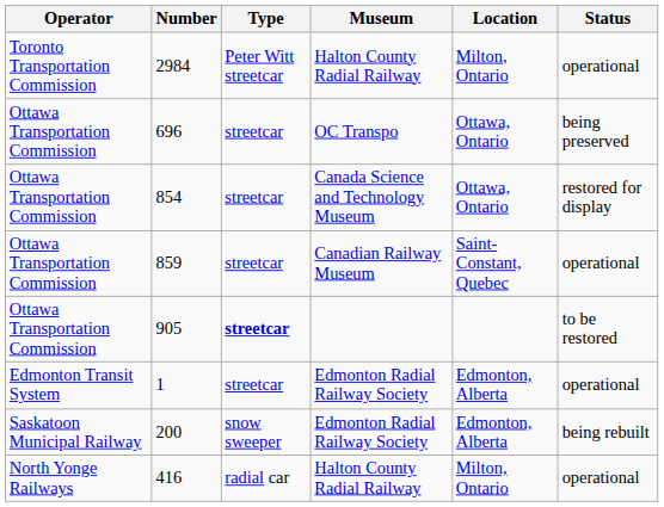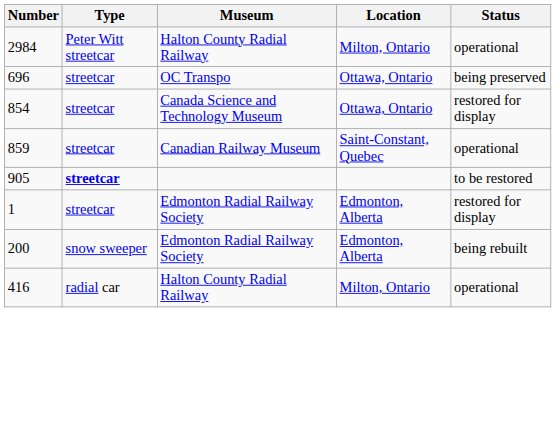 <table class="wikitable sortable">
 <tr>
-<th>Operator</th>
 <th>Number</th>
 <th>Type</th>
 <th>Museum</th>
 <th>Location</th>
 <th>Status</th>
 </tr>
 <tr>
-<td><a href='#'>Toronto Transportation Commission</a></td>
 <td>2984</td>
 <td><a href='#'>Peter Witt streetcar</a></td>
 <td><a href='#'>Halton County Radial Railway</a></td>
 <td><a href='#'>Milton, Ontario</a></td>
 <td>operational</td>
 </tr>
 <tr>
-<td><a href='#'>Ottawa Transportation Commission</a></td>
 <td>696</td>
 <td><a href='#'>streetcar</a></td>
 <td><a href='#'>OC Transpo</a></td>
 <td><a href='#'>Ottawa, Ontario</a></td>
 <td>being preserved</td>
 </tr>
 <tr>
-<td><a href='#'>Ottawa Transportation Commission</a></td>
 <td>854</td>
 <td><a href='#'>streetcar</a></td>
 <td><a href='#'>Canada Science and Technology Museum</a></td>
 <td><a href='#'>Ottawa, Ontario</a></td>
 <td>restored for display</td>
 </tr>
 <tr>
-<td><a href='#'>Ottawa Transportation Commission</a></td>
 <td>859</td>
 <td><a href='#'>streetcar</a></td>
 <td><a href='#'>Canadian Railway Museum</a></td>
 <td><a href='#'>Saint-Constant, Quebec</a></td>
 <td>operational</td>
 </tr>
 <tr>
-<td><a href='#'>Ottawa Transportation Commission</a></td>
 <td>905</td>
 <td><strong><a href='#'>streetcar</a></strong></td>
 <td></td>
 <td></td>
 <td>to be restored</td>
 </tr>
 <tr>
-<td><a href='#'>Edmonton Transit System</a></td>
 <td>1</td>
 <td><a href='#'>streetcar</a></td>
 <td><a href='#'>Edmonton Radial Railway Society</a></td>
 <td><a href='#'>Edmonton, Alberta</a></td>
-<td>operational</td>
+<td>restored for display</td>
 </tr>
 <tr>
-<td><a href='#'>Saskatoon Municipal Railway</a></td>
 <td>200</td>
 <td><a href='#'>snow sweeper</a></td>
 <td><a href='#'>Edmonton Radial Railway Society</a></td>
 <td><a href='#'>Edmonton, Alberta</a></td>
 <td>being rebuilt</td>
 </tr>
 <tr>
-<td><a href='#'>North Yonge Railways</a></td>
 <td>416</td>
 <td><a href='#'>radial</a> car</td>
 <td><a href='#'>Halton County Radial Railway</a></td>
 <td><a href='#'>Milton, Ontario</a></td>
 <td>operational</td>
 </tr>
 </table>
